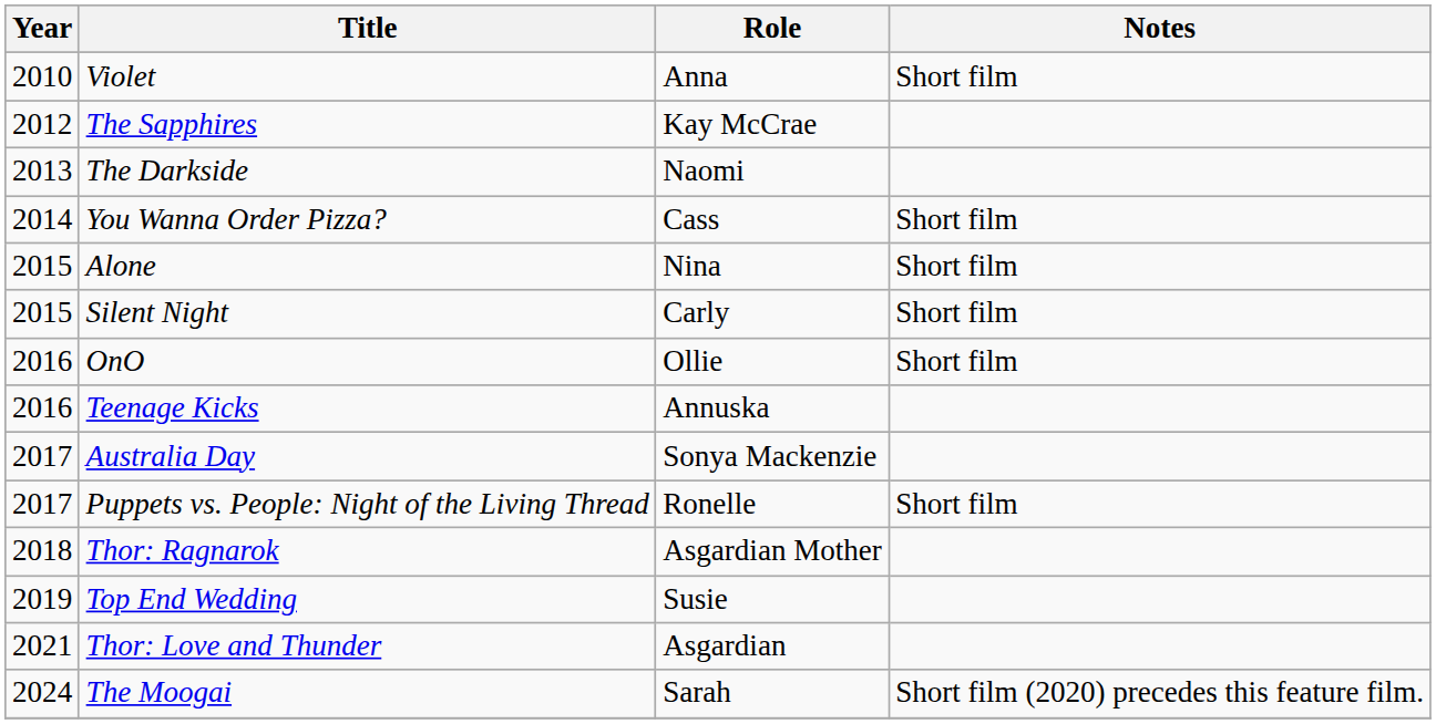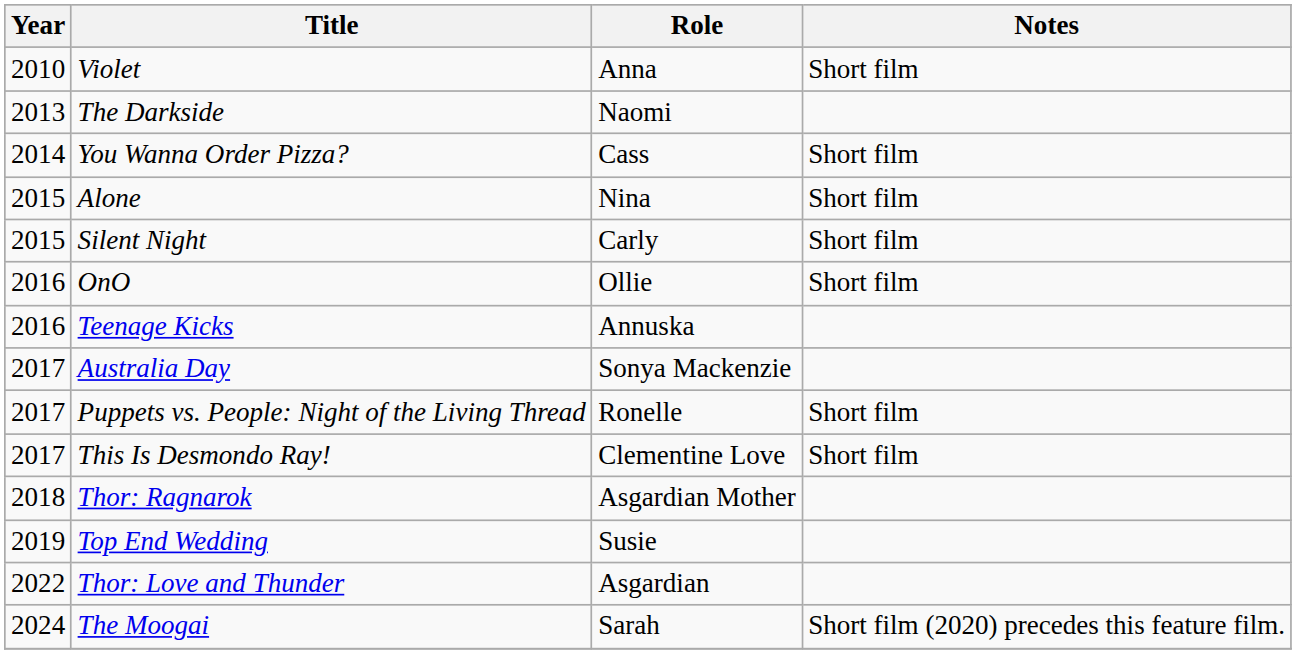 <table class="wikitable sortable">
 <tr>
 <th>Year</th>
 <th>Title</th>
 <th>Role</th>
 <th class="unsortable">Notes</th>
 </tr>
 <tr>
 <td>2010</td>
 <td><em>Violet</em></td>
 <td>Anna</td>
 <td>Short film</td>
-</tr>
-<tr>
-<td>2012</td>
-<td><em><a href='#'>The Sapphires</a></em></td>
-<td>Kay McCrae</td>
-<td></td>
 </tr>
 <tr>
 <td>2013</td>
 <td><em>The Darkside</em></td>
 <td>Naomi</td>
 <td></td>
 </tr>
 <tr>
 <td>2014</td>
 <td><em>You Wanna Order Pizza?</em></td>
 <td>Cass</td>
 <td>Short film</td>
 </tr>
 <tr>
 <td>2015</td>
 <td><em>Alone</em></td>
 <td>Nina</td>
 <td>Short film</td>
 </tr>
 <tr>
 <td>2015</td>
 <td><em>Silent Night</em></td>
 <td>Carly</td>
 <td>Short film</td>
 </tr>
 <tr>
 <td>2016</td>
 <td><em>OnO</em></td>
 <td>Ollie</td>
 <td>Short film</td>
 </tr>
 <tr>
 <td>2016</td>
 <td><em><a href='#'>Teenage Kicks</a></em></td>
 <td>Annuska</td>
 <td></td>
 </tr>
 <tr>
 <td>2017</td>
 <td><em><a href='#'>Australia Day</a></em></td>
 <td>Sonya Mackenzie</td>
 <td></td>
 </tr>
 <tr>
 <td>2017</td>
 <td><em>Puppets vs. People: Night of the Living Thread</em></td>
 <td>Ronelle</td>
 <td>Short film</td>
 </tr>
 <tr>
+<td>2017</td>
+<td><em>This Is Desmondo Ray!</em></td>
+<td>Clementine Love</td>
+<td>Short film</td>
+</tr>
+<tr>
 <td>2018</td>
 <td><em><a href='#'>Thor: Ragnarok</a></em></td>
 <td>Asgardian Mother</td>
 <td></td>
 </tr>
 <tr>
 <td>2019</td>
 <td><em><a href='#'>Top End Wedding</a></em></td>
 <td>Susie</td>
 <td></td>
 </tr>
 <tr>
-<td>2021</td>
+<td>2022</td>
 <td><em><a href='#'>Thor: Love and Thunder</a></em></td>
 <td>Asgardian</td>
 <td></td>
 </tr>
 <tr>
 <td>2024</td>
 <td><em><a href='#'>The Moogai</a></em></td>
 <td>Sarah</td>
 <td>Short film (2020) precedes this feature film.</td>
 </tr>
 <tr>
 </tr>
 </table>
